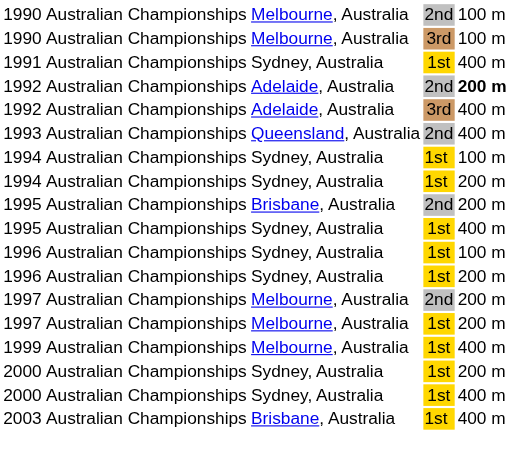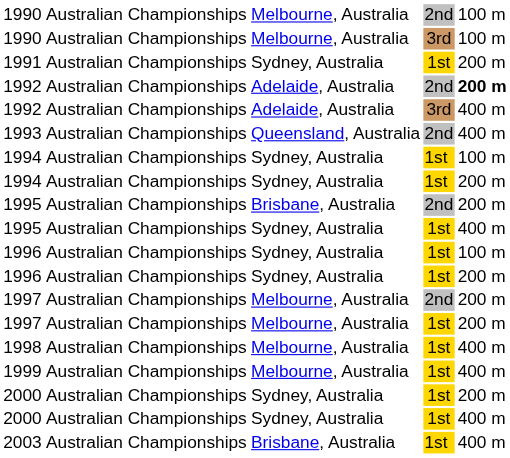 <table>
 <tr>
 <td>1990</td>
 <td>Australian Championships</td>
 <td><a href='#'>Melbourne</a>, Australia</td>
 <td style="background:silver;">2nd</td>
 <td>100 m</td>
 </tr>
 <tr>
 <td>1990</td>
 <td>Australian Championships</td>
 <td><a href='#'>Melbourne</a>, Australia</td>
 <td style="background:#c96; text-align:center;">3rd</td>
 <td>100 m</td>
 </tr>
 <tr>
 <td>1991</td>
 <td>Australian Championships</td>
 <td>Sydney, Australia</td>
 <td style="background:gold; text-align:center;">1st</td>
-<td>400 m</td>
+<td>200 m</td>
 </tr>
 <tr>
 <td>1992</td>
 <td>Australian Championships</td>
 <td><a href='#'>Adelaide</a>, Australia</td>
 <td style="background:silver; text-align:center;">2nd</td>
 <td><strong>200 m</strong></td>
 </tr>
 <tr>
 <td>1992</td>
 <td>Australian Championships</td>
 <td><a href='#'>Adelaide</a>, Australia</td>
 <td style="background:#c96; text-align:center;">3rd</td>
 <td>400 m</td>
 </tr>
 <tr>
 <td>1993</td>
 <td>Australian Championships</td>
 <td><a href='#'>Queensland</a>, Australia</td>
 <td style="background:silver; text-align:center;">2nd</td>
 <td>400 m</td>
 </tr>
 <tr>
 <td>1994</td>
 <td>Australian Championships</td>
 <td>Sydney, Australia</td>
 <td style="background:gold;">1st</td>
 <td>100 m</td>
 </tr>
 <tr>
 <td>1994</td>
 <td>Australian Championships</td>
 <td>Sydney, Australia</td>
 <td style="background:gold;">1st</td>
 <td>200 m</td>
 </tr>
 <tr>
 <td>1995</td>
 <td>Australian Championships</td>
 <td><a href='#'>Brisbane</a>, Australia</td>
 <td style="background:silver; text-align:center;">2nd</td>
 <td>200 m</td>
 </tr>
 <tr>
 <td>1995</td>
 <td>Australian Championships</td>
 <td>Sydney, Australia</td>
 <td style="background:gold; text-align:center;">1st</td>
 <td>400 m</td>
 </tr>
 <tr>
 <td>1996</td>
 <td>Australian Championships</td>
 <td>Sydney, Australia</td>
 <td style="background:gold; text-align:center;">1st</td>
 <td>100 m</td>
 </tr>
 <tr>
 <td>1996</td>
 <td>Australian Championships</td>
 <td>Sydney, Australia</td>
 <td style="background:gold; text-align:center;">1st</td>
 <td>200 m</td>
 </tr>
 <tr>
 <td>1997</td>
 <td>Australian Championships</td>
 <td><a href='#'>Melbourne</a>, Australia</td>
 <td style="background:silver; text-align:center;">2nd</td>
 <td>200 m</td>
 </tr>
 <tr>
 <td>1997</td>
 <td>Australian Championships</td>
 <td><a href='#'>Melbourne</a>, Australia</td>
 <td style="background:gold; text-align:center;">1st</td>
 <td>200 m</td>
 </tr>
 <tr>
+<td>1998</td>
+<td>Australian Championships</td>
+<td><a href='#'>Melbourne</a>, Australia</td>
+<td style="background:gold; text-align:center;">1st</td>
+<td>400 m</td>
+</tr>
+<tr>
 <td>1999</td>
 <td>Australian Championships</td>
 <td><a href='#'>Melbourne</a>, Australia</td>
 <td style="background:gold; text-align:center;">1st</td>
 <td>400 m</td>
 </tr>
 <tr>
 <td>2000</td>
 <td>Australian Championships</td>
 <td>Sydney, Australia</td>
 <td style="background:gold; text-align:center;">1st</td>
 <td>200 m</td>
 </tr>
 <tr>
 <td>2000</td>
 <td>Australian Championships</td>
 <td>Sydney, Australia</td>
 <td style="background:gold; text-align:center;">1st</td>
 <td>400 m</td>
 </tr>
 <tr>
 <td>2003</td>
 <td>Australian Championships</td>
 <td><a href='#'>Brisbane</a>, Australia</td>
 <td style="background:gold;">1st</td>
 <td>400 m</td>
 </tr>
 </table>
